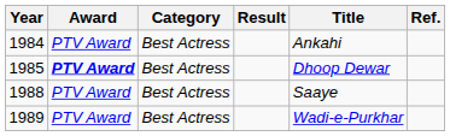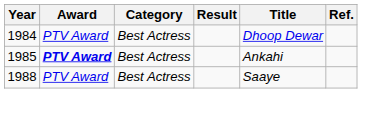 <table class="wikitable">
 <tr>
 <th>Year</th>
 <th>Award</th>
 <th>Category</th>
 <th>Result</th>
 <th>Title</th>
 <th>Ref.</th>
 </tr>
 <tr>
 <td>1984</td>
 <td><em><a href='#'>PTV Award</a></em></td>
 <td><em>Best Actress</em></td>
 <td></td>
-<td><em>Ankahi</em></td>
+<td><em><a href='#'>Dhoop Dewar</a></em></td>
 <td></td>
 </tr>
 <tr>
 <td>1985</td>
 <td><strong><em><a href='#'>PTV Award</a></em></strong></td>
 <td><em>Best Actress</em></td>
 <td></td>
-<td><em><a href='#'>Dhoop Dewar</a></em></td>
+<td><em>Ankahi</em></td>
 <td></td>
 </tr>
 <tr>
 <td>1988</td>
 <td><em><a href='#'>PTV Award</a></em></td>
 <td><em>Best Actress</em></td>
 <td></td>
 <td><em>Saaye</em></td>
 <td></td>
 </tr>
-<tr>
-<td>1989</td>
-<td><em><a href='#'>PTV Award</a></em></td>
-<td><em>Best Actress</em></td>
-<td></td>
-<td><em><a href='#'>Wadi-e-Purkhar</a></em></td>
-<td></td>
-</tr>
 </table>
